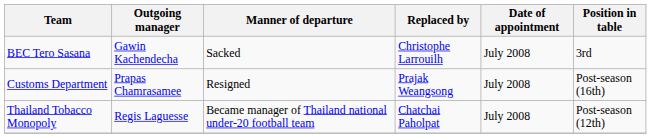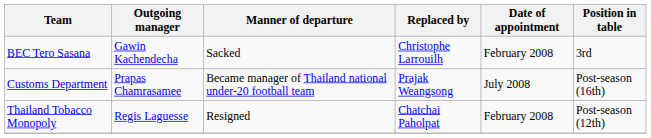 <table class="wikitable">
 <tr>
 <th>Team</th>
 <th>Outgoing manager</th>
 <th>Manner of departure</th>
 <th>Replaced by</th>
 <th>Date of appointment</th>
 <th>Position in table</th>
 </tr>
 <tr>
 <td><a href='#'>BEC Tero Sasana</a></td>
 <td> <a href='#'>Gawin Kachendecha</a></td>
 <td>Sacked</td>
 <td> <a href='#'>Christophe Larrouilh</a></td>
-<td>July 2008</td>
+<td>February 2008</td>
 <td>3rd</td>
 </tr>
 <tr>
 <td><a href='#'>Customs Department</a></td>
 <td> <a href='#'>Prapas Chamrasamee</a></td>
-<td>Resigned</td>
+<td>Became manager of <a href='#'>Thailand national under-20 football team</a></td>
 <td> <a href='#'>Prajak Weangsong</a></td>
 <td>July 2008</td>
 <td>Post-season (16th)</td>
 </tr>
 <tr>
 <td><a href='#'>Thailand Tobacco Monopoly</a></td>
 <td> <a href='#'>Regis Laguesse</a></td>
-<td>Became manager of <a href='#'>Thailand national under-20 football team</a></td>
+<td>Resigned</td>
 <td> <a href='#'>Chatchai Paholpat</a></td>
-<td>July 2008</td>
+<td>February 2008</td>
 <td>Post-season (12th)</td>
 </tr>
 <tr>
 </tr>
 </table>
